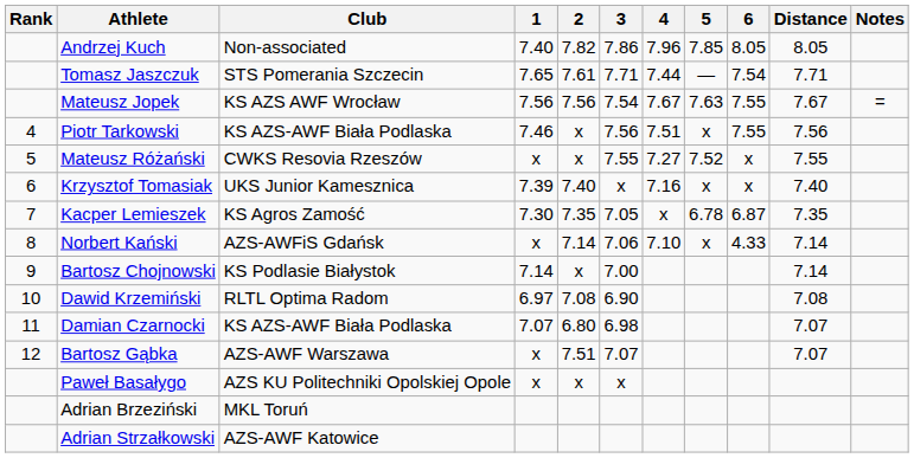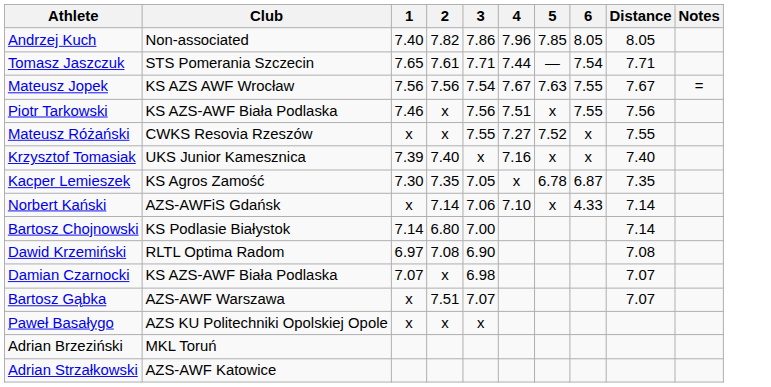 <table class="wikitable sortable" style="text-align:center">
 <tr>
-<th>Rank</th>
 <th>Athlete</th>
 <th>Club</th>
 <th>1</th>
 <th>2</th>
 <th>3</th>
 <th>4</th>
 <th>5</th>
 <th>6</th>
 <th>Distance</th>
 <th>Notes</th>
 </tr>
 <tr>
-<td></td>
 <td align=left><a href='#'>Andrzej Kuch</a></td>
 <td align=left>Non-associated</td>
 <td>7.40</td>
 <td>7.82</td>
 <td>7.86</td>
 <td>7.96</td>
 <td>7.85</td>
 <td>8.05</td>
 <td>8.05</td>
 <td></td>
 </tr>
 <tr>
-<td></td>
 <td align=left><a href='#'>Tomasz Jaszczuk</a></td>
 <td align=left>STS Pomerania Szczecin</td>
 <td>7.65</td>
 <td>7.61</td>
 <td>7.71</td>
 <td>7.44</td>
 <td>—</td>
 <td>7.54</td>
 <td>7.71</td>
 <td></td>
 </tr>
 <tr>
-<td></td>
 <td align=left><a href='#'>Mateusz Jopek</a></td>
 <td align=left>KS AZS AWF Wrocław</td>
 <td>7.56</td>
 <td>7.56</td>
 <td>7.54</td>
 <td>7.67</td>
 <td>7.63</td>
 <td>7.55</td>
 <td>7.67</td>
 <td>=</td>
 </tr>
 <tr>
-<td>4</td>
 <td align=left><a href='#'>Piotr Tarkowski</a></td>
 <td align=left>KS AZS-AWF Biała Podlaska</td>
 <td>7.46</td>
 <td>x</td>
 <td>7.56</td>
 <td>7.51</td>
 <td>x</td>
 <td>7.55</td>
 <td>7.56</td>
 <td></td>
 </tr>
 <tr>
-<td>5</td>
 <td align=left><a href='#'>Mateusz Różański</a></td>
 <td align=left>CWKS Resovia Rzeszów</td>
 <td>x</td>
 <td>x</td>
 <td>7.55</td>
 <td>7.27</td>
 <td>7.52</td>
 <td>x</td>
 <td>7.55</td>
 <td></td>
 </tr>
 <tr>
-<td>6</td>
 <td align=left><a href='#'>Krzysztof Tomasiak</a></td>
 <td align=left>UKS Junior Kamesznica</td>
 <td>7.39</td>
 <td>7.40</td>
 <td>x</td>
 <td>7.16</td>
 <td>x</td>
 <td>x</td>
 <td>7.40</td>
 <td></td>
 </tr>
 <tr>
-<td>7</td>
 <td align=left><a href='#'>Kacper Lemieszek</a></td>
 <td align=left>KS Agros Zamość</td>
 <td>7.30</td>
 <td>7.35</td>
 <td>7.05</td>
 <td>x</td>
 <td>6.78</td>
 <td>6.87</td>
 <td>7.35</td>
 <td></td>
 </tr>
 <tr>
-<td>8</td>
 <td align=left><a href='#'>Norbert Kański</a></td>
 <td align=left>AZS-AWFiS Gdańsk</td>
 <td>x</td>
 <td>7.14</td>
 <td>7.06</td>
 <td>7.10</td>
 <td>x</td>
 <td>4.33</td>
 <td>7.14</td>
 <td></td>
 </tr>
 <tr>
-<td>9</td>
 <td align=left><a href='#'>Bartosz Chojnowski</a></td>
 <td align=left>KS Podlasie Białystok</td>
 <td>7.14</td>
-<td>x</td>
+<td>6.80</td>
 <td>7.00</td>
 <td></td>
 <td></td>
 <td></td>
 <td>7.14</td>
 <td></td>
 </tr>
 <tr>
-<td>10</td>
 <td align=left><a href='#'>Dawid Krzemiński</a></td>
 <td align=left>RLTL Optima Radom</td>
 <td>6.97</td>
 <td>7.08</td>
 <td>6.90</td>
 <td></td>
 <td></td>
 <td></td>
 <td>7.08</td>
 <td></td>
 </tr>
 <tr>
-<td>11</td>
 <td align=left><a href='#'>Damian Czarnocki</a></td>
 <td align=left>KS AZS-AWF Biała Podlaska</td>
 <td>7.07</td>
-<td>6.80</td>
+<td>x</td>
 <td>6.98</td>
 <td></td>
 <td></td>
 <td></td>
 <td>7.07</td>
 <td></td>
 </tr>
 <tr>
-<td>12</td>
 <td align=left><a href='#'>Bartosz Gąbka</a></td>
 <td align=left>AZS-AWF Warszawa</td>
 <td>x</td>
 <td>7.51</td>
 <td>7.07</td>
 <td></td>
 <td></td>
 <td></td>
 <td>7.07</td>
 <td></td>
 </tr>
 <tr>
-<td></td>
 <td align=left><a href='#'>Paweł Basałygo</a></td>
 <td align=left>AZS KU Politechniki Opolskiej Opole</td>
 <td>x</td>
 <td>x</td>
 <td>x</td>
 <td></td>
 <td></td>
 <td></td>
 <td></td>
 <td></td>
 </tr>
 <tr>
-<td></td>
 <td align=left>Adrian Brzeziński</td>
 <td align=left>MKL Toruń</td>
 <td></td>
 <td></td>
 <td></td>
 <td></td>
 <td></td>
 <td></td>
 <td></td>
 <td></td>
 </tr>
 <tr>
-<td></td>
 <td align=left><a href='#'>Adrian Strzałkowski</a></td>
 <td align=left>AZS-AWF Katowice</td>
 <td></td>
 <td></td>
 <td></td>
 <td></td>
 <td></td>
 <td></td>
 <td></td>
 <td></td>
 </tr>
 </table>
